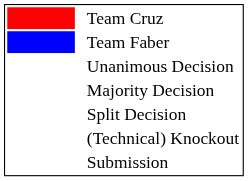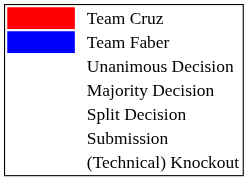 <table style="border:1px solid black; float:left;">
 <tr>
 <td style="background:red; width:40px;"></td>
 <td> </td>
 <td>Team Cruz</td>
 </tr>
 <tr>
 <td style="background:blue; width:40px;"></td>
 <td> </td>
 <td>Team Faber</td>
 </tr>
 <tr>
 <td style="width:60px;"></td>
 <td> </td>
 <td>Unanimous Decision</td>
 </tr>
 <tr>
 <td style="width:60px;"></td>
 <td> </td>
 <td>Majority Decision</td>
 </tr>
 <tr>
 <td style="width:60px;"></td>
 <td> </td>
 <td>Split Decision</td>
 </tr>
 <tr>
 <td style="width:60px;"></td>
 <td> </td>
-<td>(Technical) Knockout</td>
+<td>Submission</td>
 </tr>
 <tr>
 <td style="width:60px;"></td>
 <td> </td>
-<td>Submission</td>
+<td>(Technical) Knockout</td>
 </tr>
 </table>
